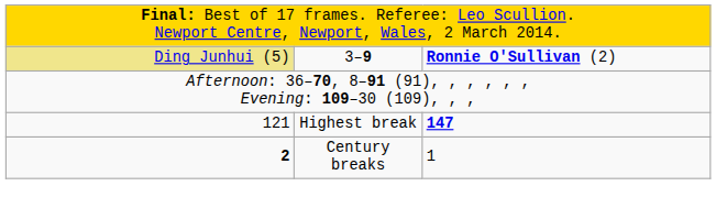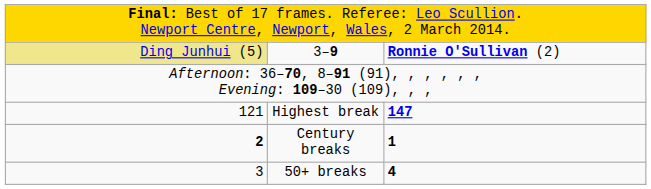 <table class="wikitable" style="font-size: 95%; margin: 1em auto 1em auto;">
 <tr>
 <td colspan="3" align="center" bgcolor="#ffd700"><strong>Final:</strong> Best of 17 frames. Referee: <a href='#'>Leo Scullion</a>.<br><a href='#'>Newport Centre</a>, <a href='#'>Newport</a>, <a href='#'>Wales</a>, 2 March 2014.</td>
 </tr>
 <tr>
 <td width="230" align="right" style="background: khaki;"><a href='#'>Ding Junhui</a> (5)<br></td>
 <td width="100" align="center">3–<strong>9</strong></td>
 <td width="230"><strong><a href='#'>Ronnie O'Sullivan</a></strong> (2)<br></td>
 </tr>
 <tr>
 <td colspan="3" align="center" style="font-size: 100%"><em>Afternoon</em>: 36–<strong>70</strong>, 8–<strong>91</strong> (91), , , , , , <br> <em>Evening</em>: <strong>109</strong>–30 (109), , , </td>
 </tr>
 <tr>
 <td align="right">121</td>
 <td align="center">Highest break</td>
 <td><strong><a href='#'>147</a></strong></td>
 </tr>
 <tr>
 <td align="right"><strong>2</strong></td>
 <td align="center">Century breaks</td>
-<td>1</td>
+<td><strong>1</strong></td>
+</tr>
+<tr>
+<td align="right">3</td>
+<td align="center">50+ breaks</td>
+<td><strong>4</strong></td>
 </tr>
 </table>
